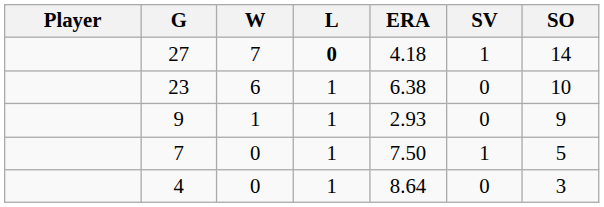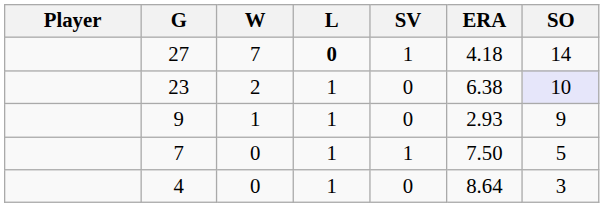 <table class="wikitable sortable">
 <tr>
 <th bgcolor="#DDDDFF" width="16%">Player</th>
 <th bgcolor="#DDDDFF" width="9%">G</th>
 <th bgcolor="#DDDDFF" width="9%">W</th>
 <th bgcolor="#DDDDFF" width="9%">L</th>
+<th bgcolor="#DDDDFF" width="9%">SV</th>
 <th bgcolor="#DDDDFF" width="9%">ERA</th>
-<th bgcolor="#DDDDFF" width="9%">SV</th>
 <th bgcolor="#DDDDFF" width="9%">SO</th>
 </tr>
 <tr align="center">
 <td></td>
 <td>27</td>
 <td>7</td>
 <td><strong>0</strong></td>
+<td>1</td>
 <td>4.18</td>
-<td>1</td>
 <td>14</td>
 </tr>
 <tr align="center">
 <td></td>
 <td>23</td>
-<td>6</td>
+<td>2</td>
 <td>1</td>
+<td>0</td>
 <td>6.38</td>
-<td>0</td>
-<td>10</td>
+<td style="background: lavender;">10</td>
 </tr>
 <tr align="center">
 <td></td>
 <td>9</td>
 <td>1</td>
 <td>1</td>
+<td>0</td>
 <td>2.93</td>
-<td>0</td>
 <td>9</td>
 </tr>
 <tr align="center">
 <td></td>
 <td>7</td>
 <td>0</td>
 <td>1</td>
+<td>1</td>
 <td>7.50</td>
-<td>1</td>
 <td>5</td>
 </tr>
 <tr align="center">
 <td></td>
 <td>4</td>
 <td>0</td>
 <td>1</td>
+<td>0</td>
 <td>8.64</td>
-<td>0</td>
 <td>3</td>
 </tr>
 </table>
